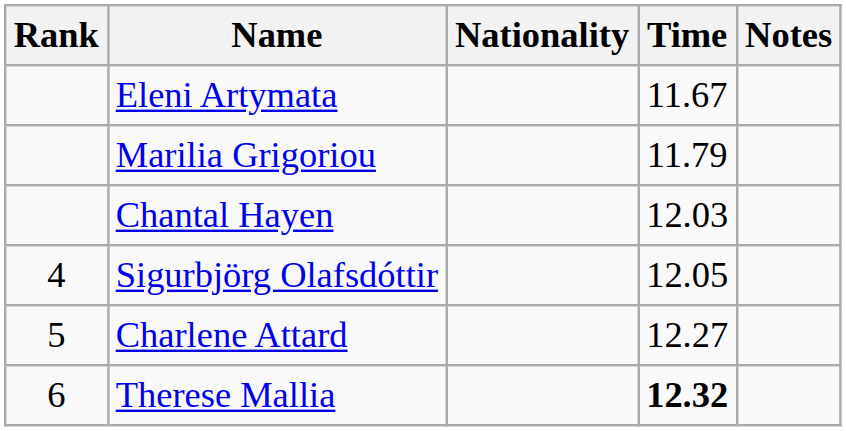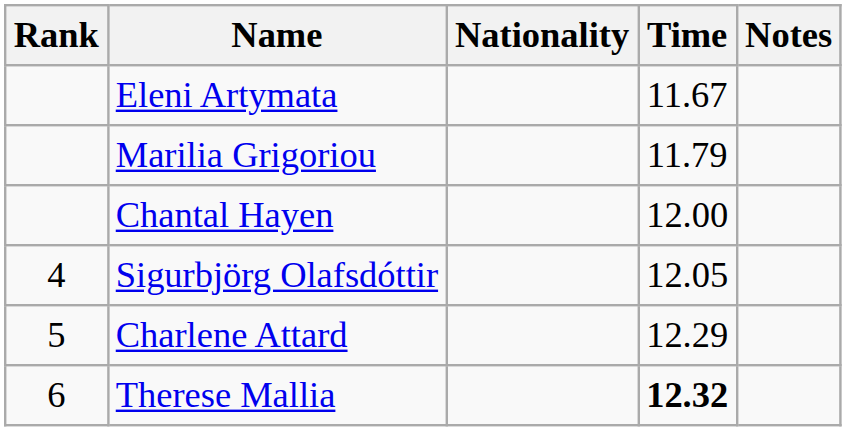 <table class="wikitable sortable" style="text-align:center; font-size:95%">
 <tr>
 <th>Rank</th>
 <th>Name</th>
 <th>Nationality</th>
 <th>Time</th>
 <th>Notes</th>
 </tr>
 <tr>
 <td></td>
 <td align=left><a href='#'>Eleni Artymata</a></td>
 <td align=left></td>
 <td>11.67</td>
 <td></td>
 </tr>
 <tr>
 <td></td>
 <td align=left><a href='#'>Marilia Grigoriou</a></td>
 <td align=left></td>
 <td>11.79</td>
 <td></td>
 </tr>
 <tr>
 <td></td>
 <td align=left><a href='#'>Chantal Hayen</a></td>
 <td align=left></td>
-<td>12.03</td>
+<td>12.00</td>
 <td></td>
 </tr>
 <tr>
 <td>4</td>
 <td align=left><a href='#'>Sigurbjörg Olafsdóttir</a></td>
 <td align=left></td>
 <td>12.05</td>
 <td></td>
 </tr>
 <tr>
 <td>5</td>
 <td align=left><a href='#'>Charlene Attard</a></td>
 <td align=left></td>
-<td>12.27</td>
+<td>12.29</td>
 <td></td>
 </tr>
 <tr>
 <td>6</td>
 <td align=left><a href='#'>Therese Mallia</a></td>
 <td align=left></td>
 <td><strong>12.32</strong></td>
 <td></td>
 </tr>
 </table>
